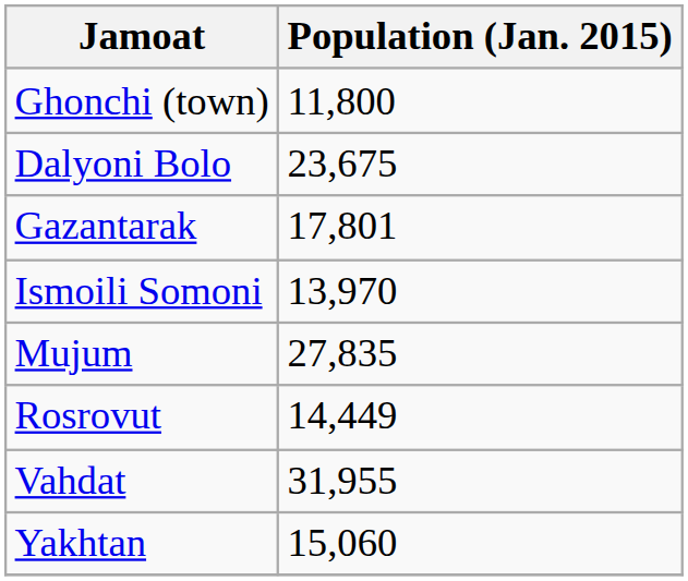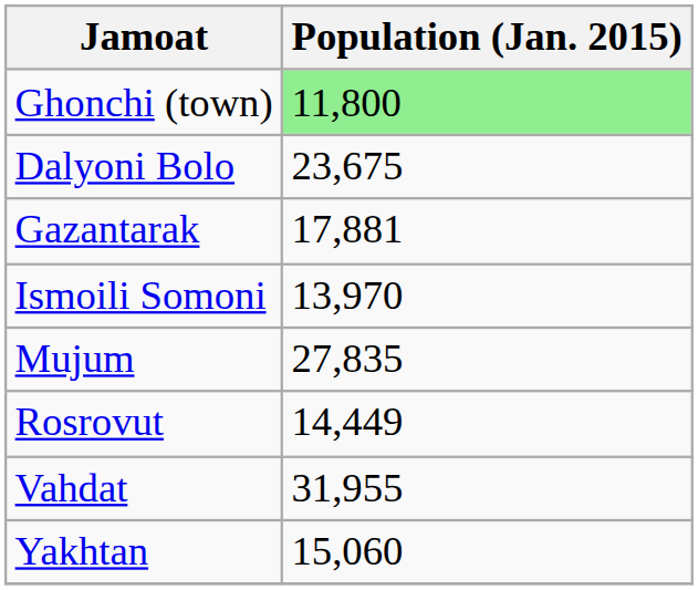 <table class="wikitable sortable">
 <tr>
 <th>Jamoat</th>
 <th>Population (Jan. 2015)</th>
 </tr>
 <tr>
 <td><a href='#'>Ghonchi</a> (town)</td>
-<td>11,800</td>
+<td style="background: lightgreen;">11,800</td>
 </tr>
 <tr>
 <td><a href='#'>Dalyoni Bolo</a></td>
 <td>23,675</td>
 </tr>
 <tr>
 <td><a href='#'>Gazantarak</a></td>
-<td>17,801</td>
+<td>17,881</td>
 </tr>
 <tr>
 <td><a href='#'>Ismoili Somoni</a></td>
 <td>13,970</td>
 </tr>
 <tr>
 <td><a href='#'>Mujum</a></td>
 <td>27,835</td>
 </tr>
 <tr>
 <td><a href='#'>Rosrovut</a></td>
 <td>14,449</td>
 </tr>
 <tr>
 <td><a href='#'>Vahdat</a></td>
 <td>31,955</td>
 </tr>
 <tr>
 <td><a href='#'>Yakhtan</a></td>
 <td>15,060</td>
 </tr>
 <tr>
 </tr>
 </table>
